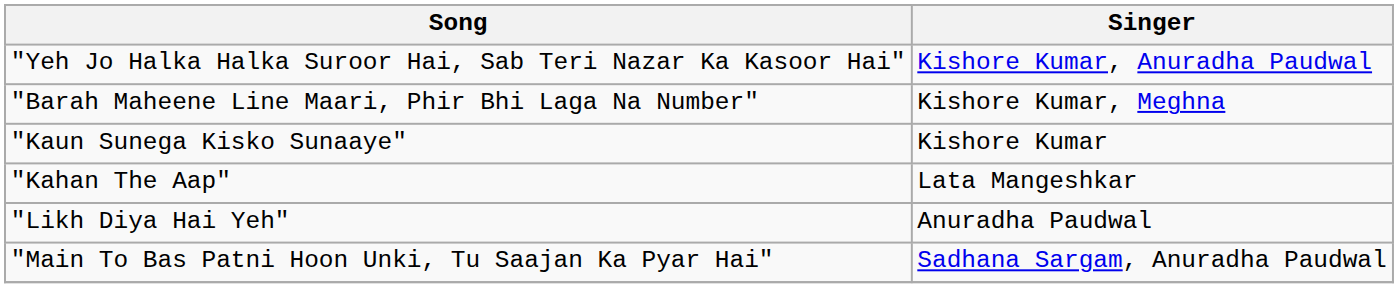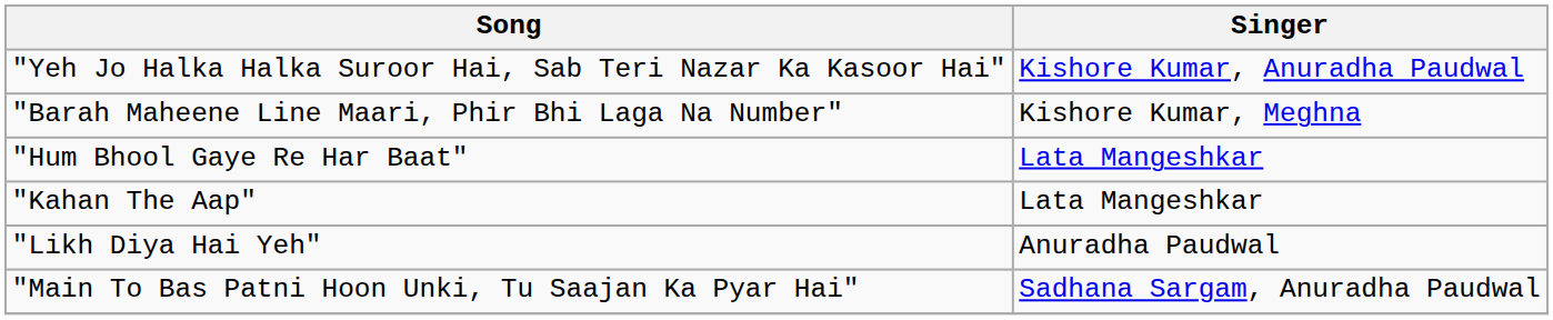 <table class="wikitable" style="font-size:95%;">
 <tr>
 <th>Song</th>
 <th>Singer</th>
 </tr>
 <tr>
 <td>"Yeh Jo Halka Halka Suroor Hai, Sab Teri Nazar Ka Kasoor Hai"</td>
 <td><a href='#'>Kishore Kumar</a>, <a href='#'>Anuradha Paudwal</a></td>
 </tr>
 <tr>
 <td>"Barah Maheene Line Maari, Phir Bhi Laga Na Number"</td>
 <td>Kishore Kumar, <a href='#'>Meghna</a></td>
 </tr>
 <tr>
-<td>"Kaun Sunega Kisko Sunaaye"</td>
-<td>Kishore Kumar</td>
+<td>"Hum Bhool Gaye Re Har Baat"</td>
+<td><a href='#'>Lata Mangeshkar</a></td>
 </tr>
 <tr>
 <td>"Kahan The Aap"</td>
 <td>Lata Mangeshkar</td>
 </tr>
 <tr>
 <td>"Likh Diya Hai Yeh"</td>
 <td>Anuradha Paudwal</td>
 </tr>
 <tr>
 <td>"Main To Bas Patni Hoon Unki, Tu Saajan Ka Pyar Hai"</td>
 <td><a href='#'>Sadhana Sargam</a>, Anuradha Paudwal</td>
 </tr>
 <tr>
 </tr>
 </table>
